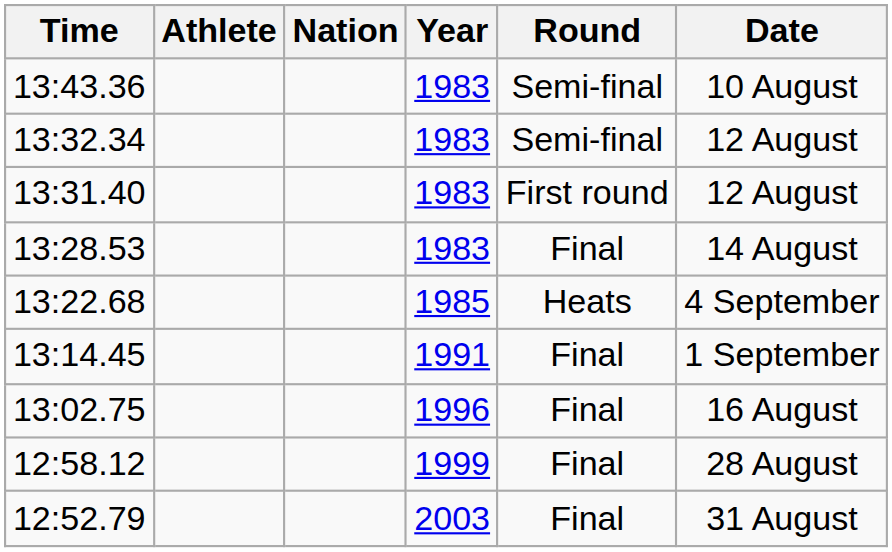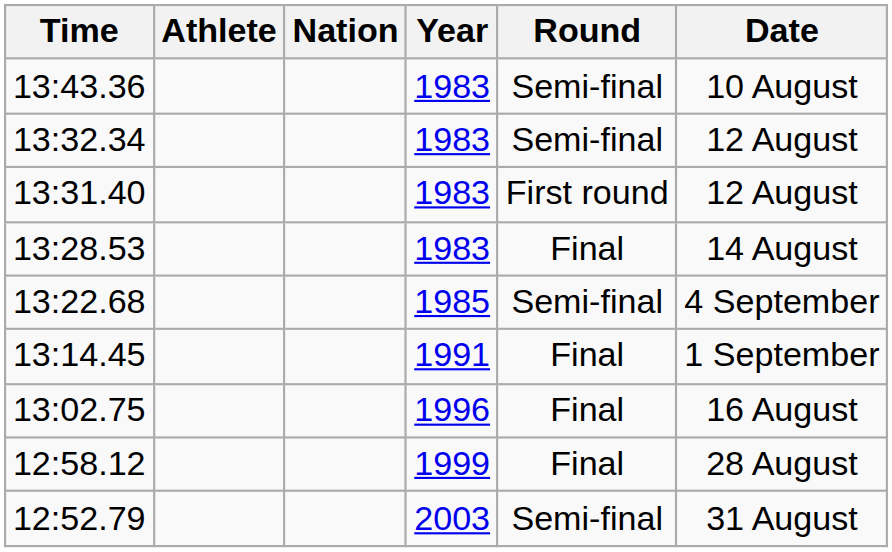 <table class="wikitable sortable" style="text-align:center">
 <tr>
 <th>Time</th>
 <th>Athlete</th>
 <th>Nation</th>
 <th>Year</th>
 <th>Round</th>
 <th>Date</th>
 </tr>
 <tr>
 <td>13:43.36</td>
 <td align=left></td>
 <td align=left></td>
 <td><a href='#'>1983</a></td>
 <td>Semi-final</td>
 <td>10 August</td>
 </tr>
 <tr>
 <td>13:32.34</td>
 <td align=left></td>
 <td align=left></td>
 <td><a href='#'>1983</a></td>
 <td>Semi-final</td>
 <td>12 August</td>
 </tr>
 <tr>
 <td>13:31.40</td>
 <td align=left></td>
 <td align=left></td>
 <td><a href='#'>1983</a></td>
 <td>First round</td>
 <td>12 August</td>
 </tr>
 <tr>
 <td>13:28.53</td>
 <td align=left></td>
 <td align=left></td>
 <td><a href='#'>1983</a></td>
 <td>Final</td>
 <td>14 August</td>
 </tr>
 <tr>
 <td>13:22.68</td>
 <td align=left></td>
 <td align=left></td>
 <td><a href='#'>1985</a></td>
-<td>Heats</td>
+<td>Semi-final</td>
 <td>4 September</td>
 </tr>
 <tr>
 <td>13:14.45</td>
 <td align=left></td>
 <td align=left></td>
 <td><a href='#'>1991</a></td>
 <td>Final</td>
 <td>1 September</td>
 </tr>
 <tr>
 <td>13:02.75</td>
 <td align=left></td>
 <td align=left></td>
 <td><a href='#'>1996</a></td>
 <td>Final</td>
 <td>16 August</td>
 </tr>
 <tr>
 <td>12:58.12</td>
 <td align=left></td>
 <td align=left></td>
 <td><a href='#'>1999</a></td>
 <td>Final</td>
 <td>28 August</td>
 </tr>
 <tr>
 <td>12:52.79</td>
 <td align=left></td>
 <td align=left></td>
 <td><a href='#'>2003</a></td>
-<td>Final</td>
+<td>Semi-final</td>
 <td>31 August</td>
 </tr>
 </table>
